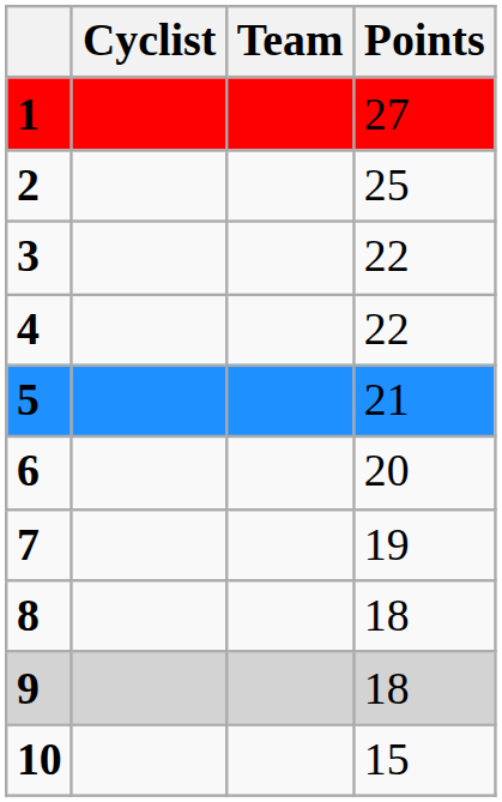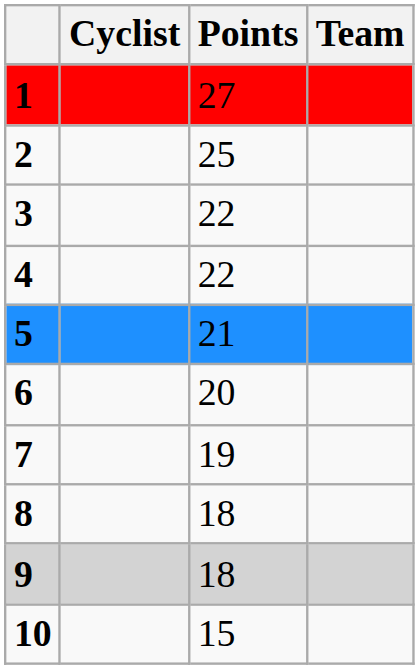 <table class="wikitable">
 <tr>
 <th></th>
 <th>Cyclist</th>
+<th>Points</th>
 <th>Team</th>
-<th>Points</th>
 </tr>
 <tr style="background:red">
 <td><strong>1</strong></td>
 <td></td>
+<td>27</td>
 <td></td>
-<td>27</td>
 </tr>
 <tr>
 <td><strong>2</strong></td>
 <td></td>
+<td>25</td>
 <td></td>
-<td>25</td>
 </tr>
 <tr>
 <td><strong>3</strong></td>
 <td></td>
+<td>22</td>
 <td></td>
-<td>22</td>
 </tr>
 <tr>
 <td><strong>4</strong></td>
 <td></td>
+<td>22</td>
 <td></td>
-<td>22</td>
 </tr>
 <tr style="background:dodgerblue">
 <td><strong>5</strong></td>
 <td></td>
+<td>21</td>
 <td></td>
-<td>21</td>
 </tr>
 <tr>
 <td><strong>6</strong></td>
 <td></td>
+<td>20</td>
 <td></td>
-<td>20</td>
 </tr>
 <tr>
 <td><strong>7</strong></td>
 <td></td>
+<td>19</td>
 <td></td>
-<td>19</td>
 </tr>
 <tr>
 <td><strong>8</strong></td>
 <td></td>
+<td>18</td>
 <td></td>
-<td>18</td>
 </tr>
 <tr style="background:lightgrey">
 <td><strong>9</strong></td>
 <td></td>
+<td>18</td>
 <td></td>
-<td>18</td>
 </tr>
 <tr>
 <td><strong>10</strong></td>
 <td></td>
+<td>15</td>
 <td></td>
-<td>15</td>
 </tr>
 </table>
